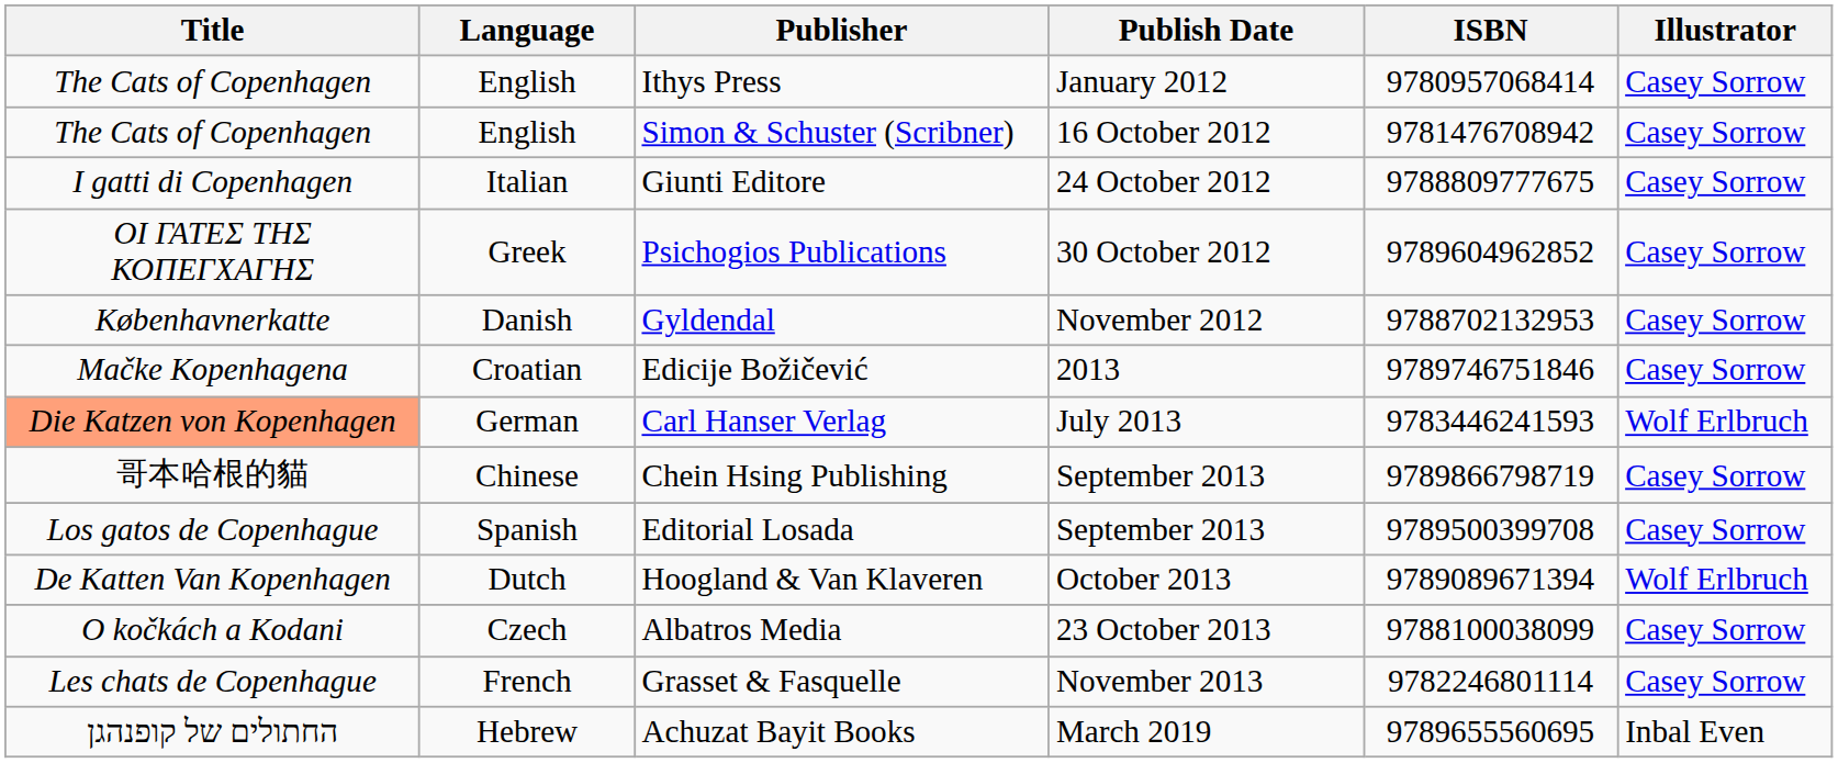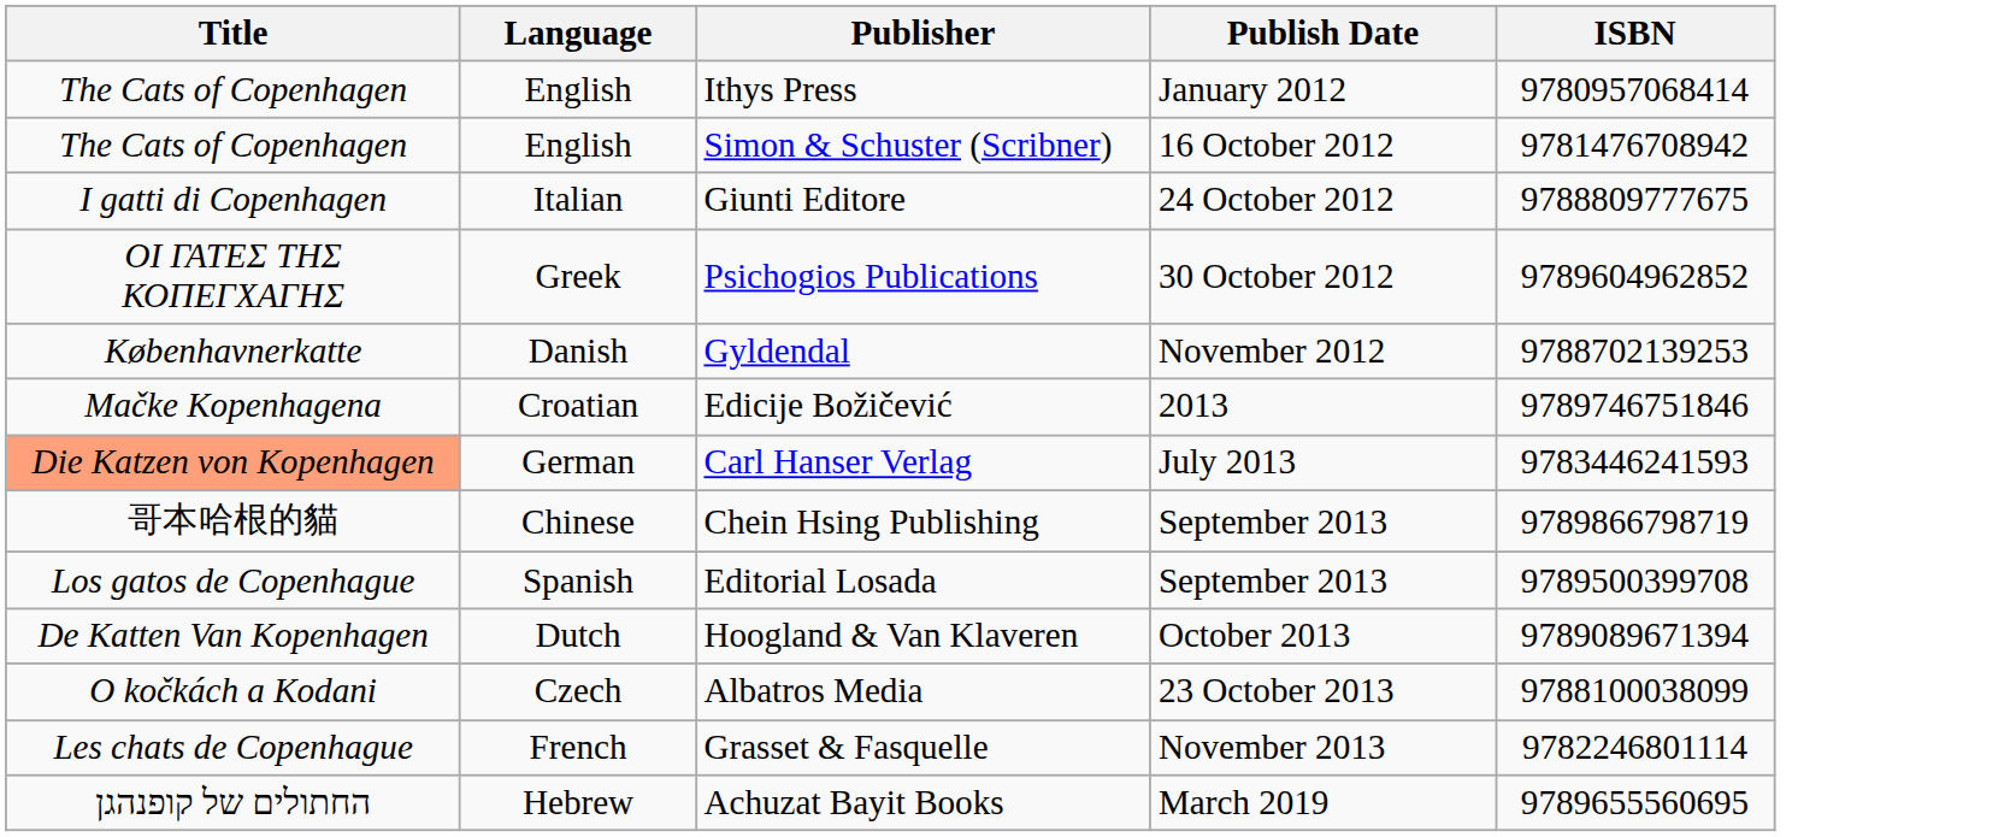 <table class=wikitable style="text-align:center">
 <tr>
 <th width=200>Title</th>
 <th width=100>Language</th>
 <th width=200>Publisher</th>
 <th width=150>Publish Date</th>
 <th width=120>ISBN</th>
-<th width=100>Illustrator</th>
 </tr>
 <tr>
 <td><em>The Cats of Copenhagen</em></td>
 <td>English</td>
 <td align=left>Ithys Press</td>
 <td align=left>January 2012</td>
 <td>9780957068414</td>
-<td align=left><a href='#'>Casey Sorrow</a></td>
 </tr>
 <tr>
 <td><em>The Cats of Copenhagen</em></td>
 <td>English</td>
 <td align=left><a href='#'>Simon & Schuster</a> (<a href='#'>Scribner</a>)</td>
 <td align=left>16 October 2012</td>
 <td>9781476708942</td>
-<td align=left><a href='#'>Casey Sorrow</a></td>
 </tr>
 <tr>
 <td><em>I gatti di Copenhagen</em></td>
 <td>Italian</td>
 <td align=left>Giunti Editore</td>
 <td align=left>24 October 2012</td>
 <td>9788809777675</td>
-<td align=left><a href='#'>Casey Sorrow</a></td>
 </tr>
 <tr>
 <td><em>ΟΙ ΓΑΤΕΣ ΤΗΣ ΚΟΠΕΓΧΑΓΗΣ</em></td>
 <td>Greek</td>
 <td align=left><a href='#'>Psichogios Publications</a></td>
 <td align=left>30 October 2012</td>
 <td>9789604962852</td>
-<td align=left><a href='#'>Casey Sorrow</a></td>
 </tr>
 <tr>
 <td><em>Københavnerkatte</em></td>
 <td>Danish</td>
 <td align=left><a href='#'>Gyldendal</a></td>
 <td align=left>November 2012</td>
-<td>9788702132953</td>
-<td align=left><a href='#'>Casey Sorrow</a></td>
+<td>9788702139253</td>
 </tr>
 <tr>
 <td><em>Mačke Kopenhagena</em></td>
 <td>Croatian</td>
 <td align=left>Edicije Božičević</td>
 <td align=left>2013</td>
 <td>9789746751846</td>
-<td align=left><a href='#'>Casey Sorrow</a></td>
 </tr>
 <tr>
 <td style="background: lightsalmon;"><em>Die Katzen von Kopenhagen</em></td>
 <td>German</td>
 <td align=left><a href='#'>Carl Hanser Verlag</a></td>
 <td align=left>July 2013</td>
 <td>9783446241593</td>
-<td align=left><a href='#'>Wolf Erlbruch</a></td>
 </tr>
 <tr>
 <td>哥本哈根的貓</td>
 <td>Chinese</td>
 <td align=left>Chein Hsing Publishing</td>
 <td align=left>September 2013</td>
 <td>9789866798719</td>
-<td align=left><a href='#'>Casey Sorrow</a></td>
 </tr>
 <tr>
 <td><em>Los gatos de Copenhague</em></td>
 <td>Spanish</td>
 <td align=left>Editorial Losada</td>
 <td align=left>September 2013</td>
 <td>9789500399708</td>
-<td align=left><a href='#'>Casey Sorrow</a></td>
 </tr>
 <tr>
 <td><em>De Katten Van Kopenhagen</em></td>
 <td>Dutch</td>
 <td align=left>Hoogland & Van Klaveren</td>
 <td align=left>October 2013</td>
 <td>9789089671394</td>
-<td align=left><a href='#'>Wolf Erlbruch</a></td>
 </tr>
 <tr>
 <td><em>O kočkách a Kodani</em></td>
 <td>Czech</td>
 <td align=left>Albatros Media</td>
 <td align=left>23 October 2013</td>
 <td>9788100038099</td>
-<td align=left><a href='#'>Casey Sorrow</a></td>
 </tr>
 <tr>
 <td><em>Les chats de Copenhague</em></td>
 <td>French</td>
 <td align=left>Grasset & Fasquelle</td>
 <td align=left>November 2013</td>
 <td>9782246801114</td>
-<td align=left><a href='#'>Casey Sorrow</a></td>
 </tr>
 <tr>
 <td>החתולים של קופנהגן</td>
 <td>Hebrew</td>
 <td align=left>Achuzat Bayit Books</td>
 <td align=left>March 2019</td>
 <td>9789655560695</td>
-<td align=left>Inbal Even</td>
 </tr>
 </table>
